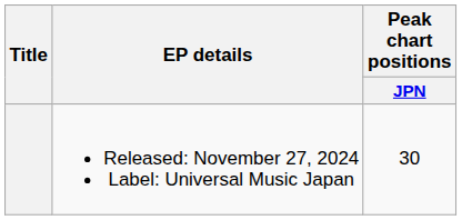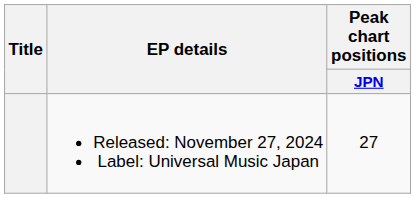 <table class="wikitable plainrowheaders" style="text-align:center;">
 <tr>
 <th scope="col" rowspan="2">Title</th>
 <th scope="col" rowspan="2">EP details</th>
 <th scope="col">Peak chart positions</th>
 </tr>
 <tr>
 <th scope="col" style="width:2.5em;font-size:90%;"><a href='#'>JPN</a><br></th>
 </tr>
 <tr>
 <th scope="row"></th>
 <td><br><ul><li>Released: November 27, 2024</li><li>Label: Universal Music Japan</li></ul></td>
-<td>30</td>
+<td>27</td>
 </tr>
 </table>
